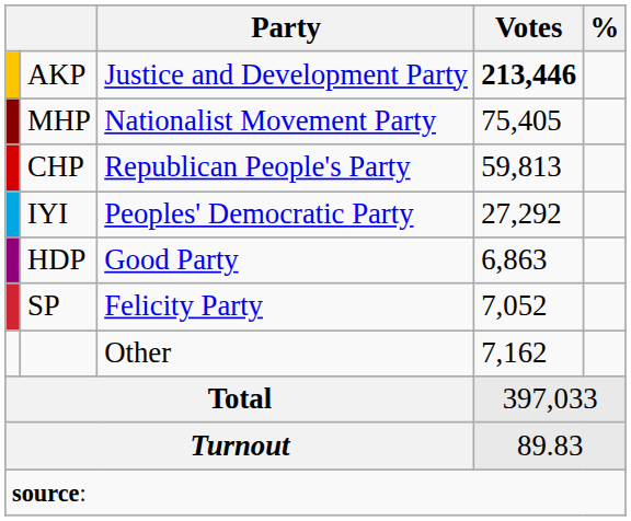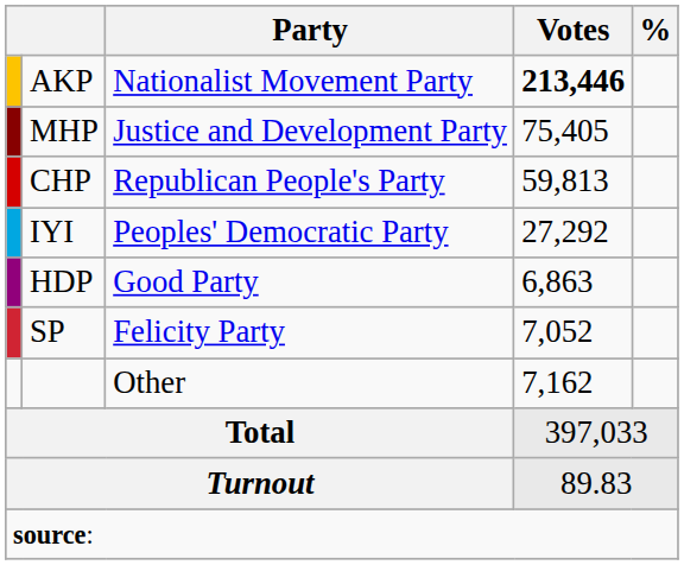 <table class="wikitable">
 <tr>
 <th colspan="2" align="center"></th>
 <th align="center">Party</th>
 <th align="center">Votes</th>
 <th align="center">%</th>
 </tr>
 <tr align="left">
 <td bgcolor="#FDC400" width="1"></td>
 <td>AKP</td>
-<td><a href='#'>Justice and Development Party</a></td>
+<td><a href='#'>Nationalist Movement Party</a></td>
 <td><strong>213,446</strong></td>
 <td><strong></strong></td>
 </tr>
 <tr align="left">
 <td bgcolor="#870000" width="1"></td>
 <td>MHP</td>
-<td><a href='#'>Nationalist Movement Party</a></td>
+<td><a href='#'>Justice and Development Party</a></td>
 <td>75,405</td>
 <td></td>
 </tr>
 <tr align="left">
 <td bgcolor="#d50000" width="1"></td>
 <td>CHP</td>
 <td><a href='#'>Republican People's Party</a></td>
 <td>59,813</td>
 <td></td>
 </tr>
 <tr align="left">
 <td bgcolor="#01A7E1" width="1"></td>
 <td>IYI</td>
 <td><a href='#'>Peoples' Democratic Party</a></td>
 <td>27,292</td>
 <td></td>
 </tr>
 <tr align="left">
 <td bgcolor="#91007B" width="1"></td>
 <td>HDP</td>
 <td><a href='#'>Good Party</a></td>
 <td>6,863</td>
 <td></td>
 </tr>
 <tr align="left">
 <td bgcolor="#D02433" width="1"></td>
 <td>SP</td>
 <td><a href='#'>Felicity Party</a></td>
 <td>7,052</td>
 <td></td>
 </tr>
 <tr align="left">
 <td bgcolor="" width="1"></td>
 <td></td>
 <td>Other</td>
 <td>7,162</td>
 <td></td>
 </tr>
 <tr align="left" style="background-color:#E9E9E9">
 <th colspan="3" align="center"><strong>Total</strong></th>
 <td colspan="5" align="center">397,033</td>
 </tr>
 <tr align="left" style="background-color:#E9E9E9">
 <th colspan="3" align="center"><em>Turnout</em></th>
 <td colspan="5" align="center">89.83</td>
 </tr>
 <tr>
 <td colspan="9" align="left"><small><strong>source</strong>: </small></td>
 </tr>
 </table>
